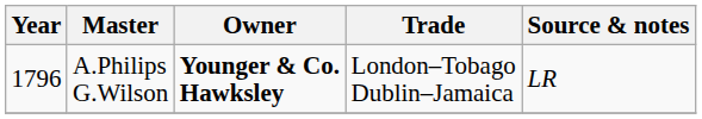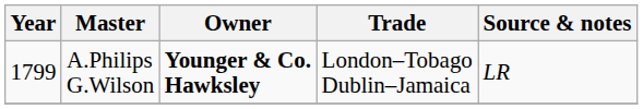 <table class=" wikitable">
 <tr>
 <th>Year</th>
 <th>Master</th>
 <th>Owner</th>
 <th>Trade</th>
 <th>Source & notes</th>
 </tr>
 <tr>
-<td>1796</td>
+<td>1799</td>
 <td>A.Philips<br>G.Wilson</td>
 <td><strong>Younger & Co.<br>Hawksley</strong></td>
 <td>London–Tobago<br>Dublin–Jamaica</td>
 <td><em>LR</em></td>
 </tr>
 <tr>
 </tr>
 </table>
